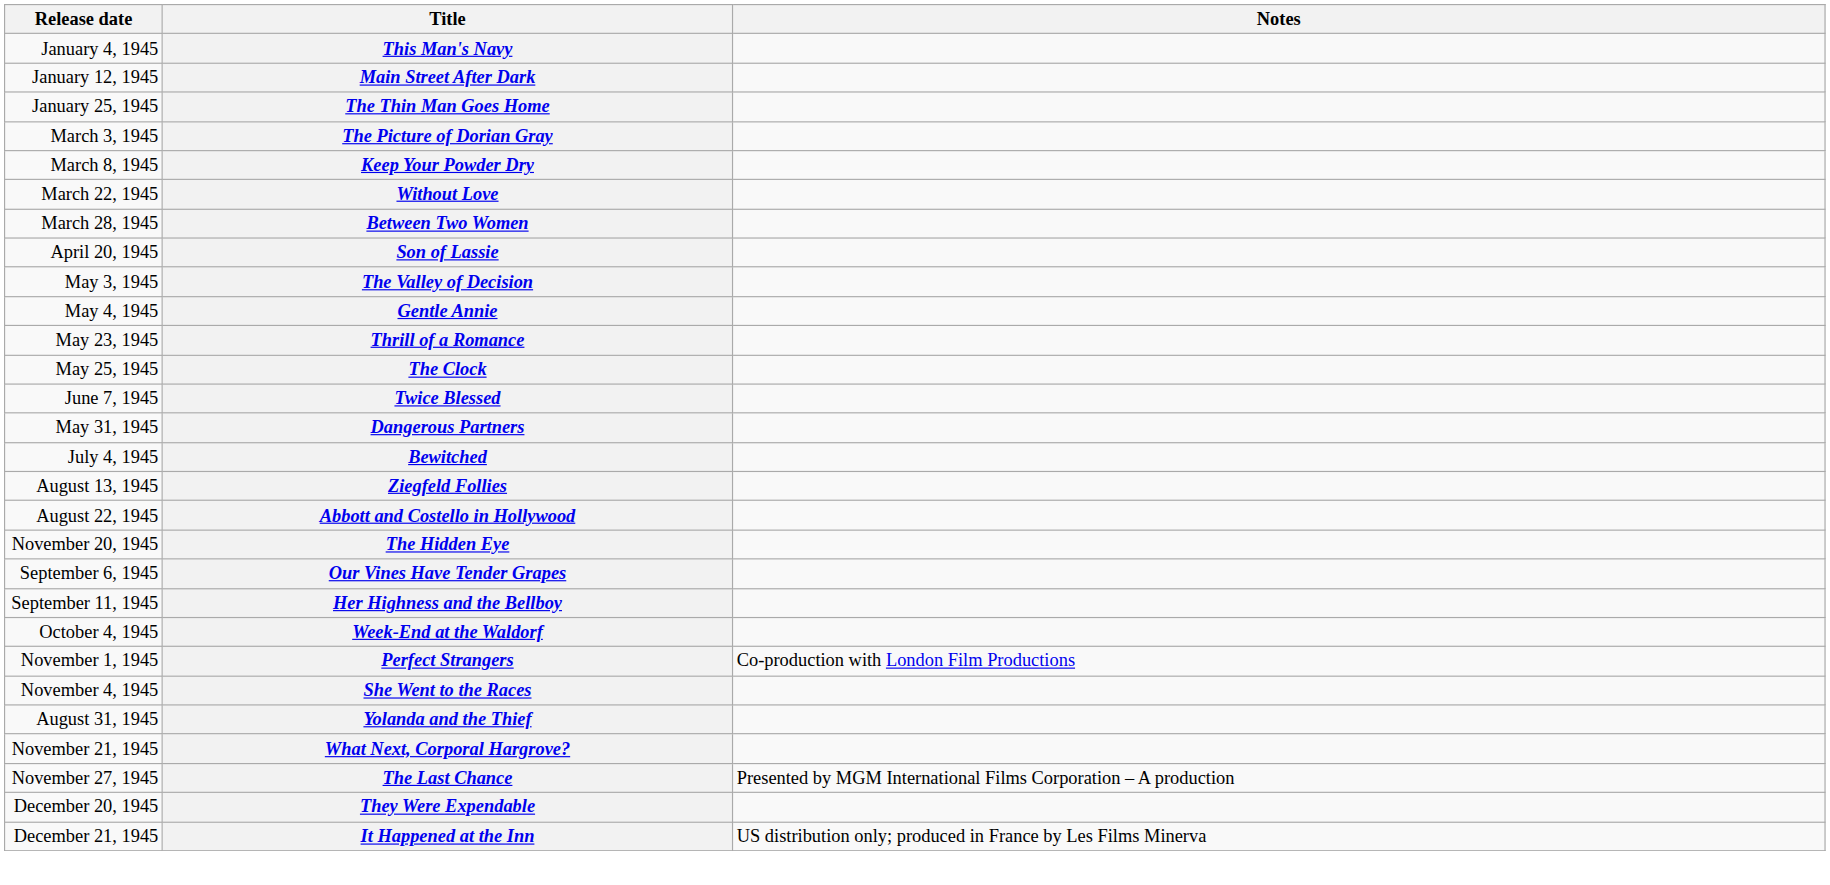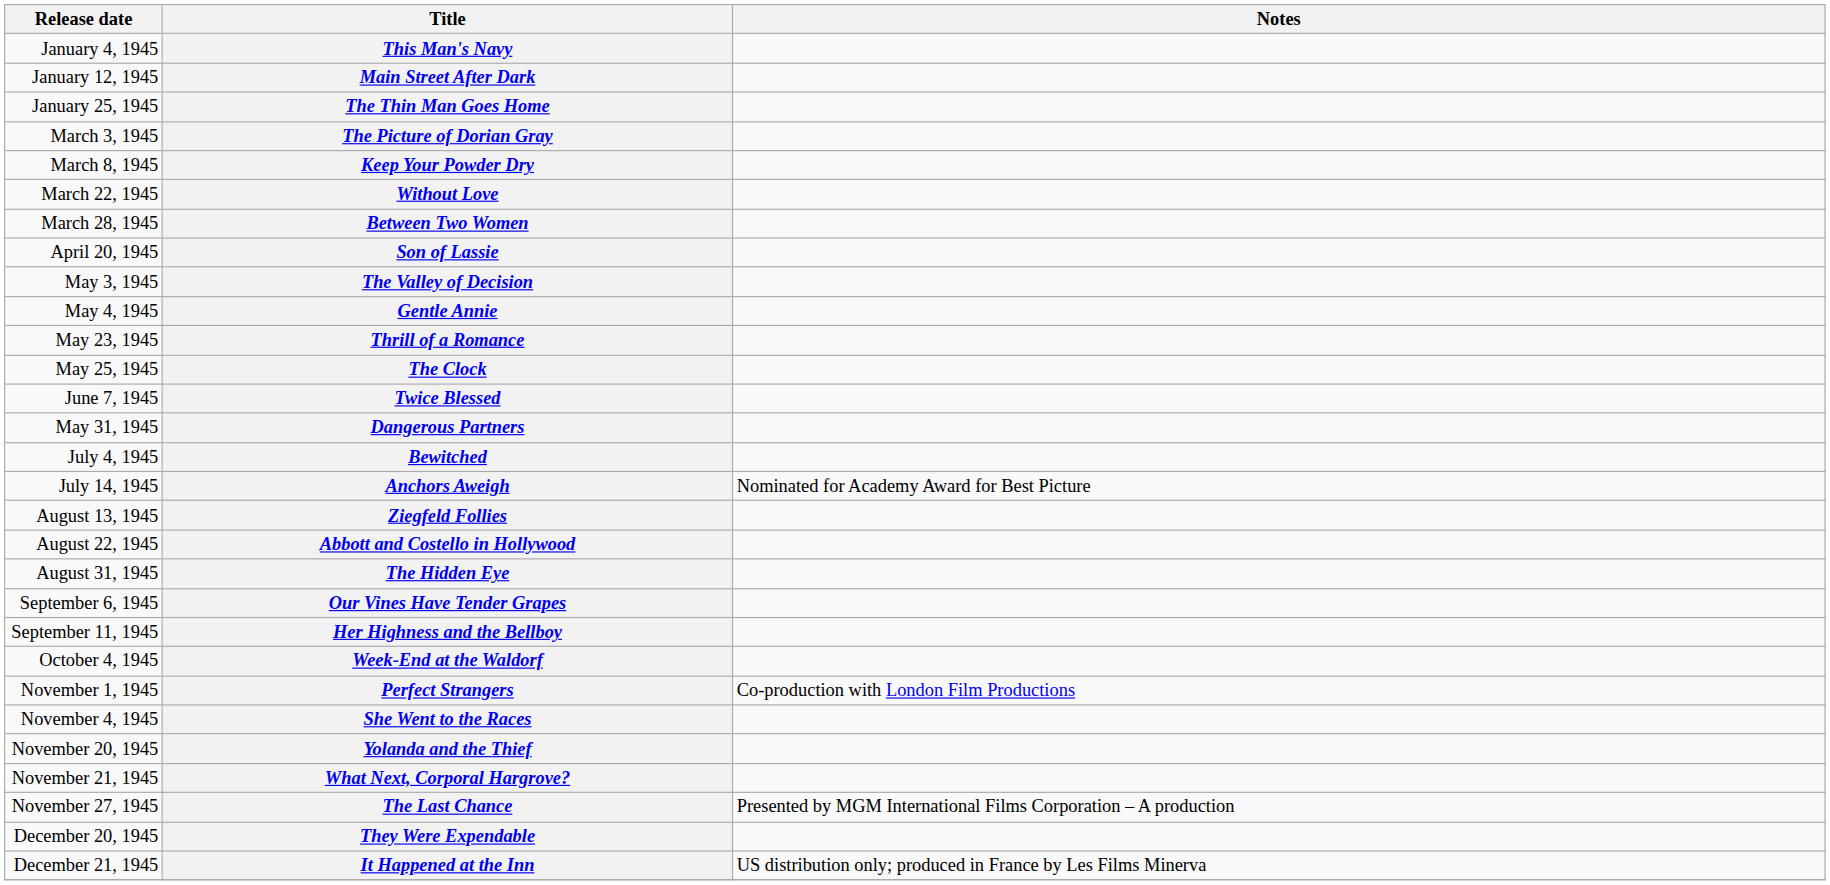 <table class="wikitable sortable" style="width:100%;">
 <tr>
 <th scope="col" style="width:130px;">Release date</th>
 <th>Title</th>
 <th>Notes</th>
 </tr>
 <tr>
 <td style="text-align:right;">January 4, 1945</td>
 <th scope="row"><em><a href='#'>This Man's Navy</a></em></th>
 <td></td>
 </tr>
 <tr>
 <td style="text-align:right;">January 12, 1945</td>
 <th scope="row"><em><a href='#'>Main Street After Dark</a></em></th>
 <td></td>
 </tr>
 <tr>
 <td style="text-align:right;">January 25, 1945</td>
 <th scope="row"><em><a href='#'>The Thin Man Goes Home</a></em></th>
 <td></td>
 </tr>
 <tr>
 <td style="text-align:right;">March 3, 1945</td>
 <th scope="row"><em><a href='#'>The Picture of Dorian Gray</a></em></th>
 <td></td>
 </tr>
 <tr>
 <td style="text-align:right;">March 8, 1945</td>
 <th scope="row"><em><a href='#'>Keep Your Powder Dry</a></em></th>
 <td></td>
 </tr>
 <tr>
 <td style="text-align:right;">March 22, 1945</td>
 <th scope="row"><em><a href='#'>Without Love</a></em></th>
 <td></td>
 </tr>
 <tr>
 <td style="text-align:right;">March 28, 1945</td>
 <th scope="row"><em><a href='#'>Between Two Women</a></em></th>
 <td></td>
 </tr>
 <tr>
 <td style="text-align:right;">April 20, 1945</td>
 <th scope="row"><em><a href='#'>Son of Lassie</a></em></th>
 <td></td>
 </tr>
 <tr>
 <td style="text-align:right;">May 3, 1945</td>
 <th scope="row"><em><a href='#'>The Valley of Decision</a></em></th>
 <td></td>
 </tr>
 <tr>
 <td style="text-align:right;">May 4, 1945</td>
 <th scope="row"><em><a href='#'>Gentle Annie</a></em></th>
 <td></td>
 </tr>
 <tr>
 <td style="text-align:right;">May 23, 1945</td>
 <th scope="row"><em><a href='#'>Thrill of a Romance</a></em></th>
 <td></td>
 </tr>
 <tr>
 <td style="text-align:right;">May 25, 1945</td>
 <th scope="row"><em><a href='#'>The Clock</a></em></th>
 <td></td>
 </tr>
 <tr>
 <td style="text-align:right;">June 7, 1945</td>
 <th scope="row"><em><a href='#'>Twice Blessed</a></em></th>
 <td></td>
 </tr>
 <tr>
 <td style="text-align:right;">May 31, 1945</td>
 <th scope="row"><em><a href='#'>Dangerous Partners</a></em></th>
 <td></td>
 </tr>
 <tr>
 <td style="text-align:right;">July 4, 1945</td>
 <th scope="row"><em><a href='#'>Bewitched</a></em></th>
 <td></td>
 </tr>
 <tr>
+<td style="text-align:right;">July 14, 1945</td>
+<th scope="row"><em><a href='#'>Anchors Aweigh</a></em></th>
+<td>Nominated for Academy Award for Best Picture</td>
+</tr>
+<tr>
 <td style="text-align:right;">August 13, 1945</td>
 <th scope="row"><em><a href='#'>Ziegfeld Follies</a></em></th>
 <td></td>
 </tr>
 <tr>
 <td style="text-align:right;">August 22, 1945</td>
 <th scope="row"><em><a href='#'>Abbott and Costello in Hollywood</a></em></th>
 <td></td>
 </tr>
 <tr>
-<td style="text-align:right;">November 20, 1945</td>
+<td style="text-align:right;">August 31, 1945</td>
 <th scope="row"><em><a href='#'>The Hidden Eye</a></em></th>
 <td></td>
 </tr>
 <tr>
 <td style="text-align:right;">September 6, 1945</td>
 <th scope="row"><em><a href='#'>Our Vines Have Tender Grapes</a></em></th>
 <td></td>
 </tr>
 <tr>
 <td style="text-align:right;">September 11, 1945</td>
 <th scope="row"><em><a href='#'>Her Highness and the Bellboy</a></em></th>
 <td></td>
 </tr>
 <tr>
 <td style="text-align:right;">October 4, 1945</td>
 <th scope="row"><em><a href='#'>Week-End at the Waldorf</a></em></th>
 <td></td>
 </tr>
 <tr>
 <td style="text-align:right;">November 1, 1945</td>
 <th scope="row"><em><a href='#'>Perfect Strangers</a></em></th>
 <td>Co-production with <a href='#'>London Film Productions</a></td>
 </tr>
 <tr>
 <td style="text-align:right;">November 4, 1945</td>
 <th scope="row"><em><a href='#'>She Went to the Races</a></em></th>
 <td></td>
 </tr>
 <tr>
-<td style="text-align:right;">August 31, 1945</td>
+<td style="text-align:right;">November 20, 1945</td>
 <th scope="row"><em><a href='#'>Yolanda and the Thief</a></em></th>
 <td></td>
 </tr>
 <tr>
 <td style="text-align:right;">November 21, 1945</td>
 <th scope="row"><em><a href='#'>What Next, Corporal Hargrove?</a></em></th>
 <td></td>
 </tr>
 <tr>
 <td style="text-align:right;">November 27, 1945</td>
 <th scope="row"><em><a href='#'>The Last Chance</a></em></th>
 <td>Presented by MGM International Films Corporation – A  production</td>
 </tr>
 <tr>
 <td style="text-align:right;">December 20, 1945</td>
 <th scope="row"><em><a href='#'>They Were Expendable</a></em></th>
 <td></td>
 </tr>
 <tr>
 <td style="text-align:right;">December 21, 1945</td>
 <th scope="row"><em><a href='#'>It Happened at the Inn</a></em></th>
 <td>US distribution only; produced in France by Les Films Minerva</td>
 </tr>
 <tr>
 </tr>
 </table>
